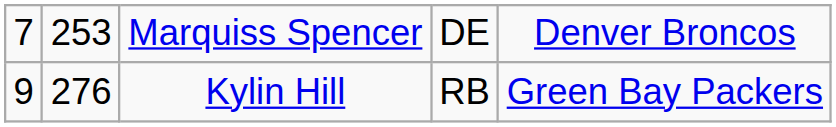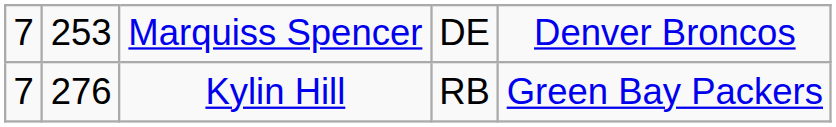 <table class="wikitable" style="text-align:center">
 <tr>
 <td>7</td>
 <td>253</td>
 <td><a href='#'>Marquiss Spencer</a></td>
 <td>DE</td>
 <td><a href='#'>Denver Broncos</a></td>
 </tr>
 <tr>
-<td>9</td>
+<td>7</td>
 <td>276</td>
 <td><a href='#'>Kylin Hill</a></td>
 <td>RB</td>
 <td><a href='#'>Green Bay Packers</a></td>
 </tr>
 </table>
